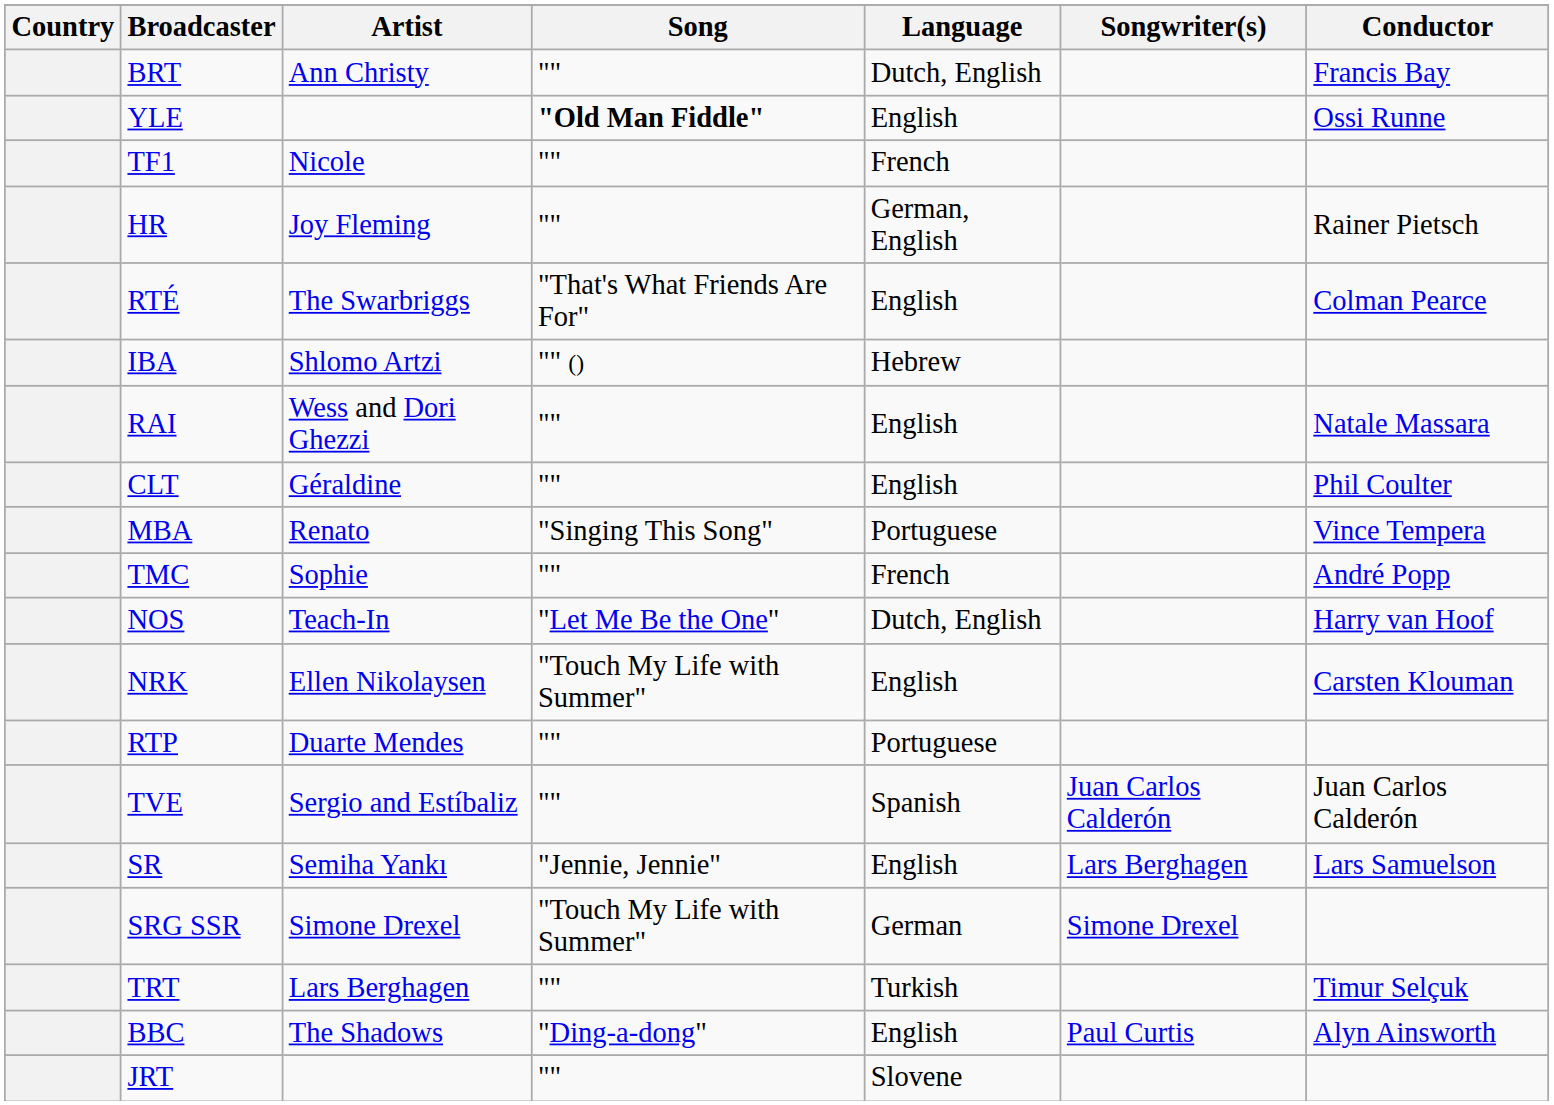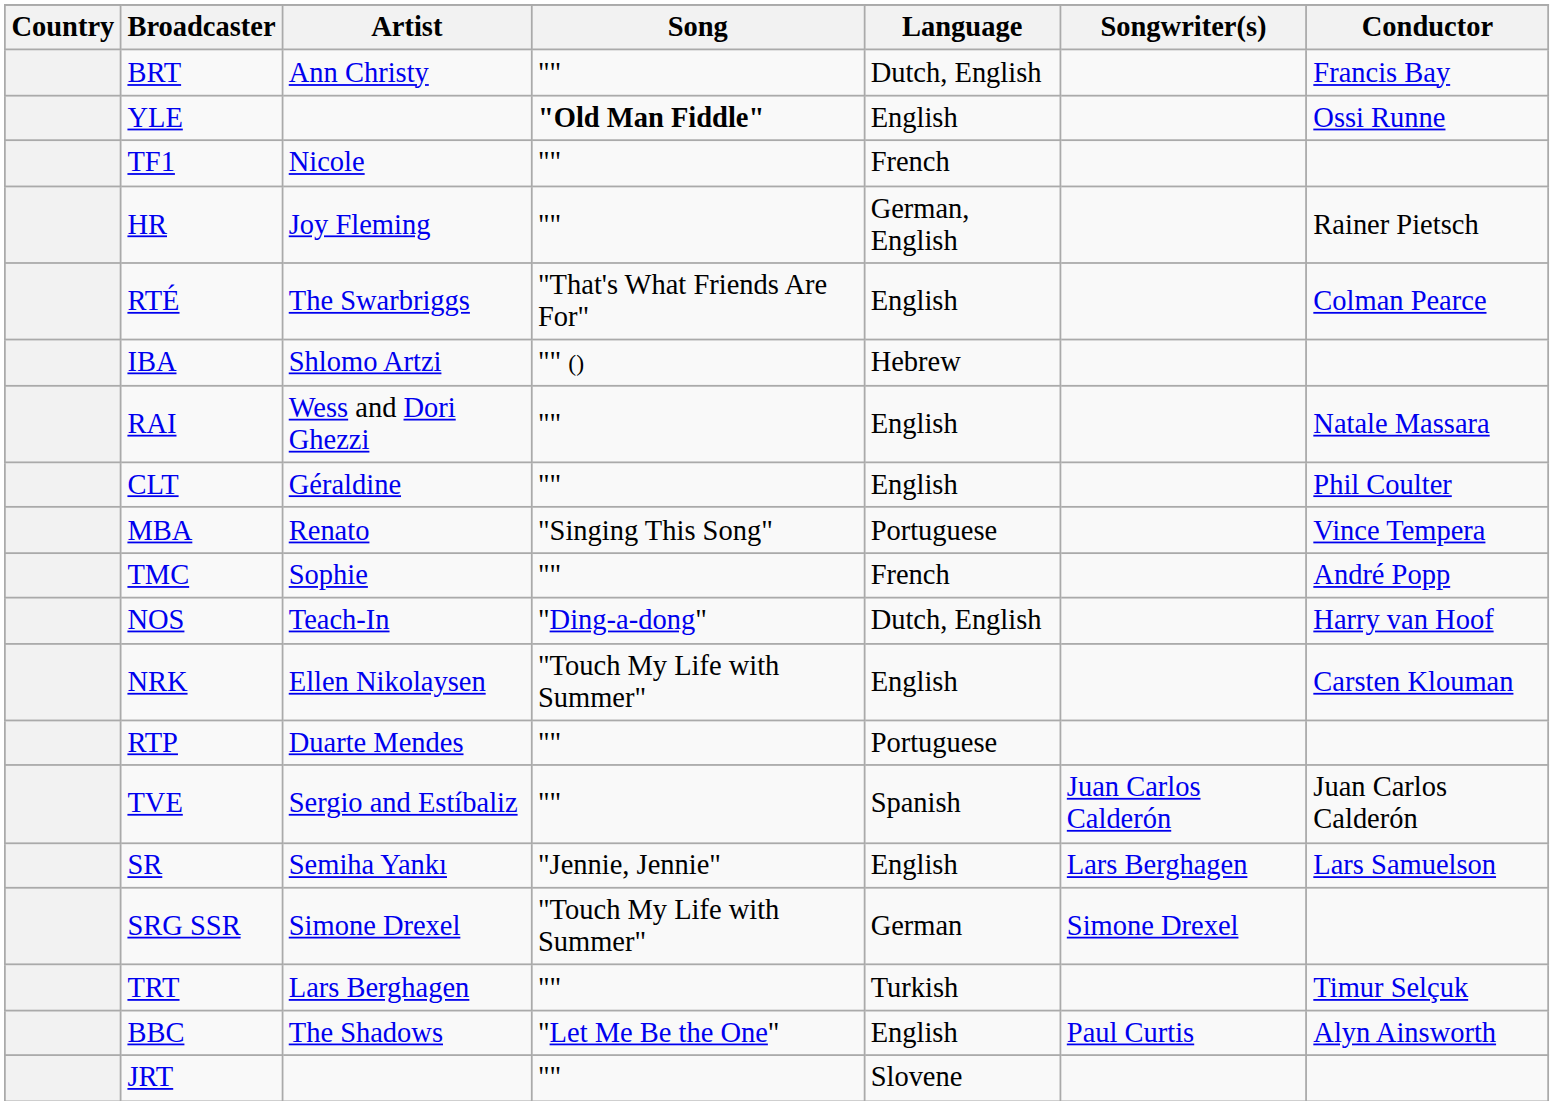 <table class="wikitable plainrowheaders sticky-header">
 <tr>
 </tr>
 <tr>
 <th scope="col">Country</th>
 <th scope="col">Broadcaster</th>
 <th scope="col">Artist</th>
 <th scope="col">Song</th>
 <th scope="col">Language</th>
 <th scope="col">Songwriter(s)</th>
 <th scope="col">Conductor</th>
 </tr>
 <tr>
 <th scope="row"></th>
 <td><a href='#'>BRT</a></td>
 <td><a href='#'>Ann Christy</a></td>
 <td>""</td>
 <td>Dutch, English</td>
 <td></td>
 <td><a href='#'>Francis Bay</a></td>
 </tr>
 <tr>
 <th scope="row"></th>
 <td><a href='#'>YLE</a></td>
 <td></td>
 <td><strong>"Old Man Fiddle"</strong></td>
 <td>English</td>
 <td></td>
 <td><a href='#'>Ossi Runne</a></td>
 </tr>
 <tr>
 <th scope="row"></th>
 <td><a href='#'>TF1</a></td>
 <td><a href='#'>Nicole</a></td>
 <td>""</td>
 <td>French</td>
 <td></td>
 <td></td>
 </tr>
 <tr>
 <th scope="row"></th>
 <td><a href='#'>HR</a></td>
 <td><a href='#'>Joy Fleming</a></td>
 <td>""</td>
 <td>German, English</td>
 <td></td>
 <td>Rainer Pietsch</td>
 </tr>
 <tr>
 <th scope="row"></th>
 <td><a href='#'>RTÉ</a></td>
 <td><a href='#'>The Swarbriggs</a></td>
 <td>"That's What Friends Are For"</td>
 <td>English</td>
 <td></td>
 <td><a href='#'>Colman Pearce</a></td>
 </tr>
 <tr>
 <th scope="row"></th>
 <td><a href='#'>IBA</a></td>
 <td><a href='#'>Shlomo Artzi</a></td>
 <td>"" <small>()</small></td>
 <td>Hebrew</td>
 <td></td>
 <td></td>
 </tr>
 <tr>
 <th scope="row"></th>
 <td><a href='#'>RAI</a></td>
 <td><a href='#'>Wess</a> and <a href='#'>Dori Ghezzi</a></td>
 <td>""</td>
 <td>English</td>
 <td></td>
 <td><a href='#'>Natale Massara</a></td>
 </tr>
 <tr>
 <th scope="row"></th>
 <td><a href='#'>CLT</a></td>
 <td><a href='#'>Géraldine</a></td>
 <td>""</td>
 <td>English</td>
 <td></td>
 <td><a href='#'>Phil Coulter</a></td>
 </tr>
 <tr>
 <th scope="row"></th>
 <td><a href='#'>MBA</a></td>
 <td><a href='#'>Renato</a></td>
 <td>"Singing This Song"</td>
 <td>Portuguese</td>
 <td></td>
 <td><a href='#'>Vince Tempera</a></td>
 </tr>
 <tr>
 <th scope="row"></th>
 <td><a href='#'>TMC</a></td>
 <td><a href='#'>Sophie</a></td>
 <td>""</td>
 <td>French</td>
 <td></td>
 <td><a href='#'>André Popp</a></td>
 </tr>
 <tr>
 <th scope="row"></th>
 <td><a href='#'>NOS</a></td>
 <td><a href='#'>Teach-In</a></td>
-<td>"<a href='#'>Let Me Be the One</a>"</td>
+<td>"<a href='#'>Ding-a-dong</a>"</td>
 <td>Dutch, English</td>
 <td></td>
 <td><a href='#'>Harry van Hoof</a></td>
 </tr>
 <tr>
 <th scope="row"></th>
 <td><a href='#'>NRK</a></td>
 <td><a href='#'>Ellen Nikolaysen</a></td>
 <td>"Touch My Life with Summer"</td>
 <td>English</td>
 <td></td>
 <td><a href='#'>Carsten Klouman</a></td>
 </tr>
 <tr>
 <th scope="row"></th>
 <td><a href='#'>RTP</a></td>
 <td><a href='#'>Duarte Mendes</a></td>
 <td>""</td>
 <td>Portuguese</td>
 <td></td>
 <td></td>
 </tr>
 <tr>
 <th scope="row"></th>
 <td><a href='#'>TVE</a></td>
 <td><a href='#'>Sergio and Estíbaliz</a></td>
 <td>""</td>
 <td>Spanish</td>
 <td><a href='#'>Juan Carlos Calderón</a></td>
 <td>Juan Carlos Calderón</td>
 </tr>
 <tr>
 <th scope="row"></th>
 <td><a href='#'>SR</a></td>
 <td><a href='#'>Semiha Yankı</a></td>
 <td>"Jennie, Jennie"</td>
 <td>English</td>
 <td><a href='#'>Lars Berghagen</a></td>
 <td><a href='#'>Lars Samuelson</a></td>
 </tr>
 <tr>
 <th scope="row"></th>
 <td><a href='#'>SRG SSR</a></td>
 <td><a href='#'>Simone Drexel</a></td>
 <td>"Touch My Life with Summer"</td>
 <td>German</td>
 <td><a href='#'>Simone Drexel</a></td>
 <td></td>
 </tr>
 <tr>
 <th scope="row"></th>
 <td><a href='#'>TRT</a></td>
 <td><a href='#'>Lars Berghagen</a></td>
 <td>""</td>
 <td>Turkish</td>
 <td></td>
 <td><a href='#'>Timur Selçuk</a></td>
 </tr>
 <tr>
 <th scope="row"></th>
 <td><a href='#'>BBC</a></td>
 <td><a href='#'>The Shadows</a></td>
-<td>"<a href='#'>Ding-a-dong</a>"</td>
+<td>"<a href='#'>Let Me Be the One</a>"</td>
 <td>English</td>
 <td><a href='#'>Paul Curtis</a></td>
 <td><a href='#'>Alyn Ainsworth</a></td>
 </tr>
 <tr>
 <th scope="row"></th>
 <td><a href='#'>JRT</a></td>
 <td></td>
 <td>""</td>
 <td>Slovene</td>
 <td></td>
 <td></td>
 </tr>
 </table>
